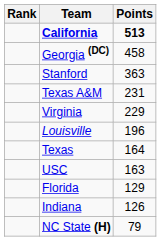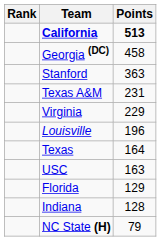 <table class="wikitable sortable" style="text-align:center">
 <tr>
 <th>Rank</th>
 <th>Team</th>
 <th>Points</th>
 </tr>
 <tr>
 <td></td>
 <td align=left><strong><a href='#'>California</a></strong></td>
 <td><strong>513</strong></td>
 </tr>
 <tr>
 <td></td>
 <td align=left><a href='#'>Georgia</a> <strong><sup>(DC)</sup></strong></td>
 <td>458</td>
 </tr>
 <tr>
 <td></td>
 <td align=left><a href='#'>Stanford</a></td>
 <td>363</td>
 </tr>
 <tr>
 <td></td>
 <td align=left><a href='#'>Texas A&M</a></td>
 <td>231</td>
 </tr>
 <tr>
 <td></td>
 <td align=left><a href='#'>Virginia</a></td>
 <td>229</td>
 </tr>
 <tr>
 <td></td>
 <td align=left><em><a href='#'>Louisville</a></em></td>
 <td>196</td>
 </tr>
 <tr>
 <td></td>
 <td align=left><a href='#'>Texas</a></td>
 <td>164</td>
 </tr>
 <tr>
 <td></td>
 <td align=left><a href='#'>USC</a></td>
 <td>163</td>
 </tr>
 <tr>
 <td></td>
 <td align=left><a href='#'>Florida</a></td>
 <td>129</td>
 </tr>
 <tr>
 <td></td>
 <td align=left><a href='#'>Indiana</a></td>
-<td>126</td>
+<td>128</td>
 </tr>
 <tr>
 <td></td>
 <td align=left><a href='#'>NC State</a> <strong>(H)</strong></td>
 <td>79</td>
 </tr>
 </table>
